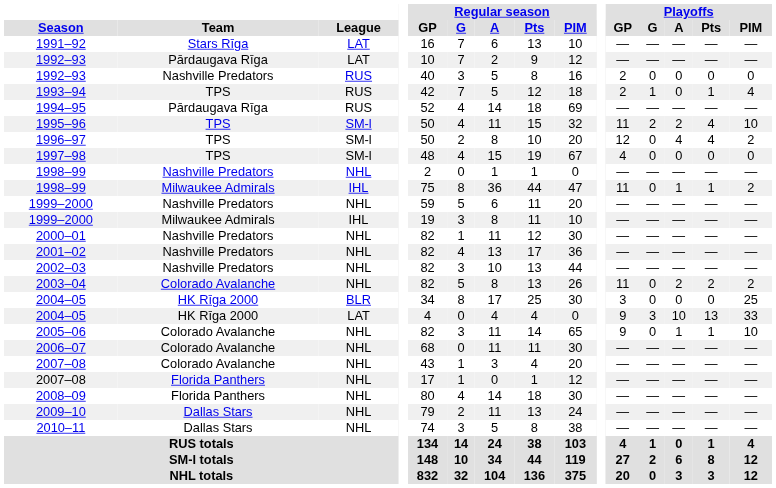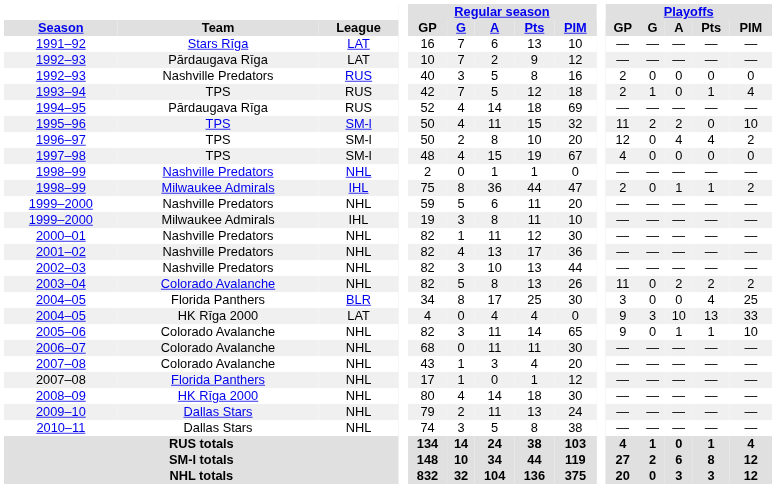 <table border="0" cellpadding="1" cellspacing="0" style="text-align:center; width:60em">
 <tr bgcolor="#e0e0e0">
 <th colspan="3" bgcolor="#ffffff"> </th>
 <th rowspan="99" bgcolor="#ffffff"> </th>
 <th colspan="5"><a href='#'>Regular season</a></th>
 <th rowspan="99" bgcolor="#ffffff"> </th>
 <th colspan="5"><a href='#'>Playoffs</a></th>
 </tr>
 <tr bgcolor="#e0e0e0">
 <th><a href='#'>Season</a></th>
 <th>Team</th>
 <th>League</th>
 <th>GP</th>
 <th><a href='#'>G</a></th>
 <th><a href='#'>A</a></th>
 <th><a href='#'>Pts</a></th>
 <th><a href='#'>PIM</a></th>
 <th>GP</th>
 <th>G</th>
 <th>A</th>
 <th>Pts</th>
 <th>PIM</th>
 </tr>
 <tr>
 <td><a href='#'>1991–92</a></td>
 <td><a href='#'>Stars Rīga</a></td>
 <td><a href='#'>LAT</a></td>
 <td>16</td>
 <td>7</td>
 <td>6</td>
 <td>13</td>
 <td>10</td>
 <td>—</td>
 <td>—</td>
 <td>—</td>
 <td>—</td>
 <td>—</td>
 </tr>
 <tr bgcolor="#f0f0f0">
 <td><a href='#'>1992–93</a></td>
 <td>Pārdaugava Rīga</td>
 <td>LAT</td>
 <td>10</td>
 <td>7</td>
 <td>2</td>
 <td>9</td>
 <td>12</td>
 <td>—</td>
 <td>—</td>
 <td>—</td>
 <td>—</td>
 <td>—</td>
 </tr>
 <tr>
 <td><a href='#'>1992–93</a></td>
 <td>Nashville Predators</td>
 <td><a href='#'>RUS</a></td>
 <td>40</td>
 <td>3</td>
 <td>5</td>
 <td>8</td>
 <td>16</td>
 <td>2</td>
 <td>0</td>
 <td>0</td>
 <td>0</td>
 <td>0</td>
 </tr>
 <tr bgcolor="#f0f0f0">
 <td><a href='#'>1993–94</a></td>
 <td>TPS</td>
 <td>RUS</td>
 <td>42</td>
 <td>7</td>
 <td>5</td>
 <td>12</td>
 <td>18</td>
 <td>2</td>
 <td>1</td>
 <td>0</td>
 <td>1</td>
 <td>4</td>
 </tr>
 <tr>
 <td><a href='#'>1994–95</a></td>
 <td>Pārdaugava Rīga</td>
 <td>RUS</td>
 <td>52</td>
 <td>4</td>
 <td>14</td>
 <td>18</td>
 <td>69</td>
 <td>—</td>
 <td>—</td>
 <td>—</td>
 <td>—</td>
 <td>—</td>
 </tr>
 <tr bgcolor="#f0f0f0">
 <td><a href='#'>1995–96</a></td>
 <td><a href='#'>TPS</a></td>
 <td><a href='#'>SM-l</a></td>
 <td>50</td>
 <td>4</td>
 <td>11</td>
 <td>15</td>
 <td>32</td>
 <td>11</td>
 <td>2</td>
 <td>2</td>
-<td>4</td>
+<td>0</td>
 <td>10</td>
 </tr>
 <tr>
 <td><a href='#'>1996–97</a></td>
 <td>TPS</td>
 <td>SM-l</td>
 <td>50</td>
 <td>2</td>
 <td>8</td>
 <td>10</td>
 <td>20</td>
 <td>12</td>
 <td>0</td>
 <td>4</td>
 <td>4</td>
 <td>2</td>
 </tr>
 <tr bgcolor="#f0f0f0">
 <td><a href='#'>1997–98</a></td>
 <td>TPS</td>
 <td>SM-l</td>
 <td>48</td>
 <td>4</td>
 <td>15</td>
 <td>19</td>
 <td>67</td>
 <td>4</td>
 <td>0</td>
 <td>0</td>
 <td>0</td>
 <td>0</td>
 </tr>
 <tr>
 <td><a href='#'>1998–99</a></td>
 <td><a href='#'>Nashville Predators</a></td>
 <td><a href='#'>NHL</a></td>
 <td>2</td>
 <td>0</td>
 <td>1</td>
 <td>1</td>
 <td>0</td>
 <td>—</td>
 <td>—</td>
 <td>—</td>
 <td>—</td>
 <td>—</td>
 </tr>
 <tr bgcolor="#f0f0f0">
 <td><a href='#'>1998–99</a></td>
 <td><a href='#'>Milwaukee Admirals</a></td>
 <td><a href='#'>IHL</a></td>
 <td>75</td>
 <td>8</td>
 <td>36</td>
 <td>44</td>
 <td>47</td>
-<td>11</td>
+<td>2</td>
 <td>0</td>
 <td>1</td>
 <td>1</td>
 <td>2</td>
 </tr>
 <tr>
 <td><a href='#'>1999–2000</a></td>
 <td>Nashville Predators</td>
 <td>NHL</td>
 <td>59</td>
 <td>5</td>
 <td>6</td>
 <td>11</td>
 <td>20</td>
 <td>—</td>
 <td>—</td>
 <td>—</td>
 <td>—</td>
 <td>—</td>
 </tr>
 <tr bgcolor="#f0f0f0">
 <td><a href='#'>1999–2000</a></td>
 <td>Milwaukee Admirals</td>
 <td>IHL</td>
 <td>19</td>
 <td>3</td>
 <td>8</td>
 <td>11</td>
 <td>10</td>
 <td>—</td>
 <td>—</td>
 <td>—</td>
 <td>—</td>
 <td>—</td>
 </tr>
 <tr>
 <td><a href='#'>2000–01</a></td>
 <td>Nashville Predators</td>
 <td>NHL</td>
 <td>82</td>
 <td>1</td>
 <td>11</td>
 <td>12</td>
 <td>30</td>
 <td>—</td>
 <td>—</td>
 <td>—</td>
 <td>—</td>
 <td>—</td>
 </tr>
 <tr bgcolor="#f0f0f0">
 <td><a href='#'>2001–02</a></td>
 <td>Nashville Predators</td>
 <td>NHL</td>
 <td>82</td>
 <td>4</td>
 <td>13</td>
 <td>17</td>
 <td>36</td>
 <td>—</td>
 <td>—</td>
 <td>—</td>
 <td>—</td>
 <td>—</td>
 </tr>
 <tr>
 <td><a href='#'>2002–03</a></td>
 <td>Nashville Predators</td>
 <td>NHL</td>
 <td>82</td>
 <td>3</td>
 <td>10</td>
 <td>13</td>
 <td>44</td>
 <td>—</td>
 <td>—</td>
 <td>—</td>
 <td>—</td>
 <td>—</td>
 </tr>
 <tr bgcolor="#f0f0f0">
 <td><a href='#'>2003–04</a></td>
 <td><a href='#'>Colorado Avalanche</a></td>
 <td>NHL</td>
 <td>82</td>
 <td>5</td>
 <td>8</td>
 <td>13</td>
 <td>26</td>
 <td>11</td>
 <td>0</td>
 <td>2</td>
 <td>2</td>
 <td>2</td>
 </tr>
 <tr>
 <td><a href='#'>2004–05</a></td>
-<td><a href='#'>HK Rīga 2000</a></td>
+<td>Florida Panthers</td>
 <td><a href='#'>BLR</a></td>
 <td>34</td>
 <td>8</td>
 <td>17</td>
 <td>25</td>
 <td>30</td>
 <td>3</td>
 <td>0</td>
 <td>0</td>
-<td>0</td>
+<td>4</td>
 <td>25</td>
 </tr>
 <tr bgcolor="#f0f0f0">
 <td><a href='#'>2004–05</a></td>
 <td>HK Rīga 2000</td>
 <td>LAT</td>
 <td>4</td>
 <td>0</td>
 <td>4</td>
 <td>4</td>
 <td>0</td>
 <td>9</td>
 <td>3</td>
 <td>10</td>
 <td>13</td>
 <td>33</td>
 </tr>
 <tr>
 <td><a href='#'>2005–06</a></td>
 <td>Colorado Avalanche</td>
 <td>NHL</td>
 <td>82</td>
 <td>3</td>
 <td>11</td>
 <td>14</td>
 <td>65</td>
 <td>9</td>
 <td>0</td>
 <td>1</td>
 <td>1</td>
 <td>10</td>
 </tr>
 <tr bgcolor="#f0f0f0">
 <td><a href='#'>2006–07</a></td>
 <td>Colorado Avalanche</td>
 <td>NHL</td>
 <td>68</td>
 <td>0</td>
 <td>11</td>
 <td>11</td>
 <td>30</td>
 <td>—</td>
 <td>—</td>
 <td>—</td>
 <td>—</td>
 <td>—</td>
 </tr>
 <tr>
 <td><a href='#'>2007–08</a></td>
 <td>Colorado Avalanche</td>
 <td>NHL</td>
 <td>43</td>
 <td>1</td>
 <td>3</td>
 <td>4</td>
 <td>20</td>
 <td>—</td>
 <td>—</td>
 <td>—</td>
 <td>—</td>
 <td>—</td>
 </tr>
 <tr bgcolor="#f0f0f0">
 <td>2007–08</td>
 <td><a href='#'>Florida Panthers</a></td>
 <td>NHL</td>
 <td>17</td>
 <td>1</td>
 <td>0</td>
 <td>1</td>
 <td>12</td>
 <td>—</td>
 <td>—</td>
 <td>—</td>
 <td>—</td>
 <td>—</td>
 </tr>
 <tr>
 <td><a href='#'>2008–09</a></td>
-<td>Florida Panthers</td>
+<td><a href='#'>HK Rīga 2000</a></td>
 <td>NHL</td>
 <td>80</td>
 <td>4</td>
 <td>14</td>
 <td>18</td>
 <td>30</td>
 <td>—</td>
 <td>—</td>
 <td>—</td>
 <td>—</td>
 <td>—</td>
 </tr>
 <tr bgcolor="#f0f0f0">
 <td><a href='#'>2009–10</a></td>
 <td><a href='#'>Dallas Stars</a></td>
 <td>NHL</td>
 <td>79</td>
 <td>2</td>
 <td>11</td>
 <td>13</td>
 <td>24</td>
 <td>—</td>
 <td>—</td>
 <td>—</td>
 <td>—</td>
 <td>—</td>
 </tr>
 <tr>
 <td><a href='#'>2010–11</a></td>
 <td>Dallas Stars</td>
 <td>NHL</td>
 <td>74</td>
 <td>3</td>
 <td>5</td>
 <td>8</td>
 <td>38</td>
 <td>—</td>
 <td>—</td>
 <td>—</td>
 <td>—</td>
 <td>—</td>
 </tr>
 <tr bgcolor="#e0e0e0">
 <th colspan="3">RUS totals</th>
 <th>134</th>
 <th>14</th>
 <th>24</th>
 <th>38</th>
 <th>103</th>
 <th>4</th>
 <th>1</th>
 <th>0</th>
 <th>1</th>
 <th>4</th>
 </tr>
 <tr bgcolor="#e0e0e0">
 <th colspan="3">SM-l totals</th>
 <th>148</th>
 <th>10</th>
 <th>34</th>
 <th>44</th>
 <th>119</th>
 <th>27</th>
 <th>2</th>
 <th>6</th>
 <th>8</th>
 <th>12</th>
 </tr>
 <tr bgcolor="#e0e0e0">
 <th colspan="3">NHL totals</th>
 <th>832</th>
 <th>32</th>
 <th>104</th>
 <th>136</th>
 <th>375</th>
 <th>20</th>
 <th>0</th>
 <th>3</th>
 <th>3</th>
 <th>12</th>
 </tr>
 </table>
